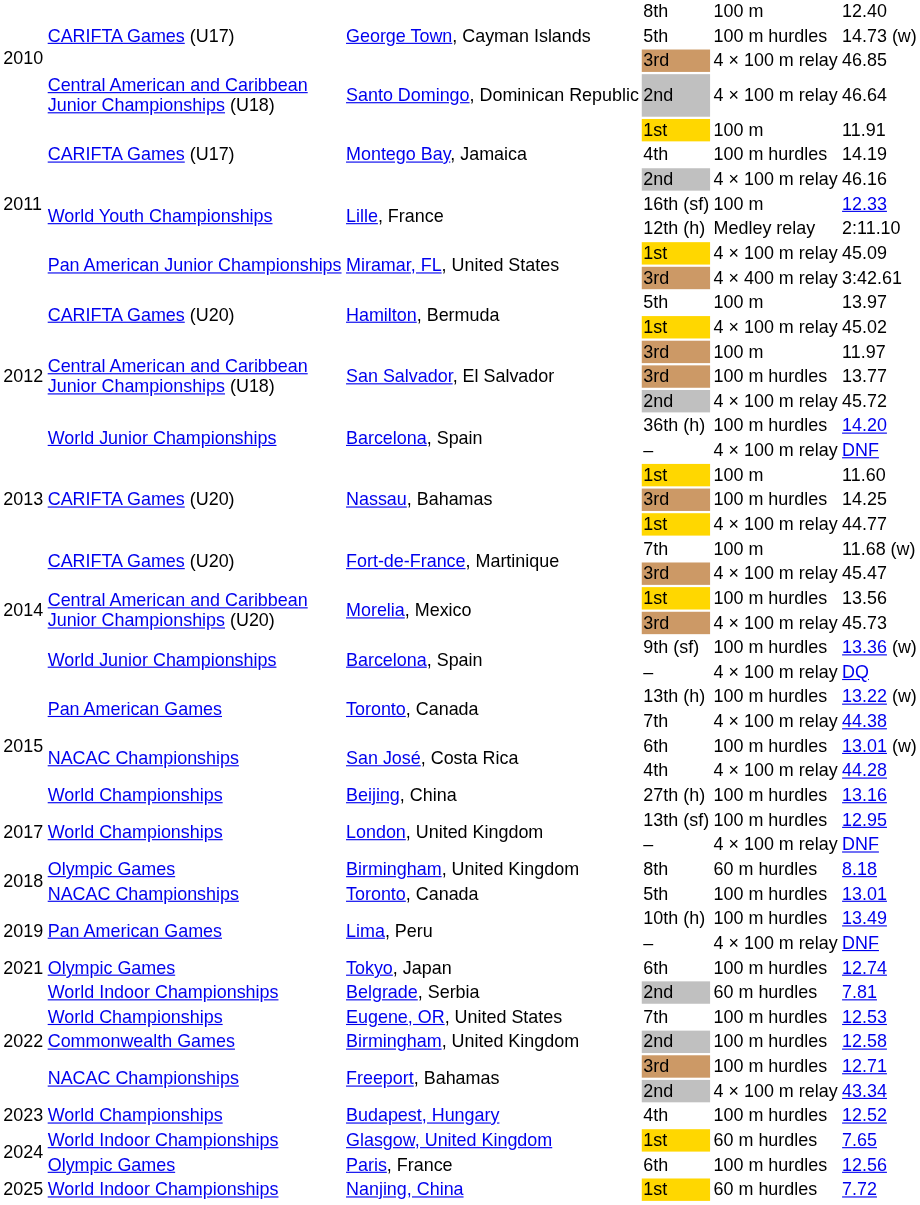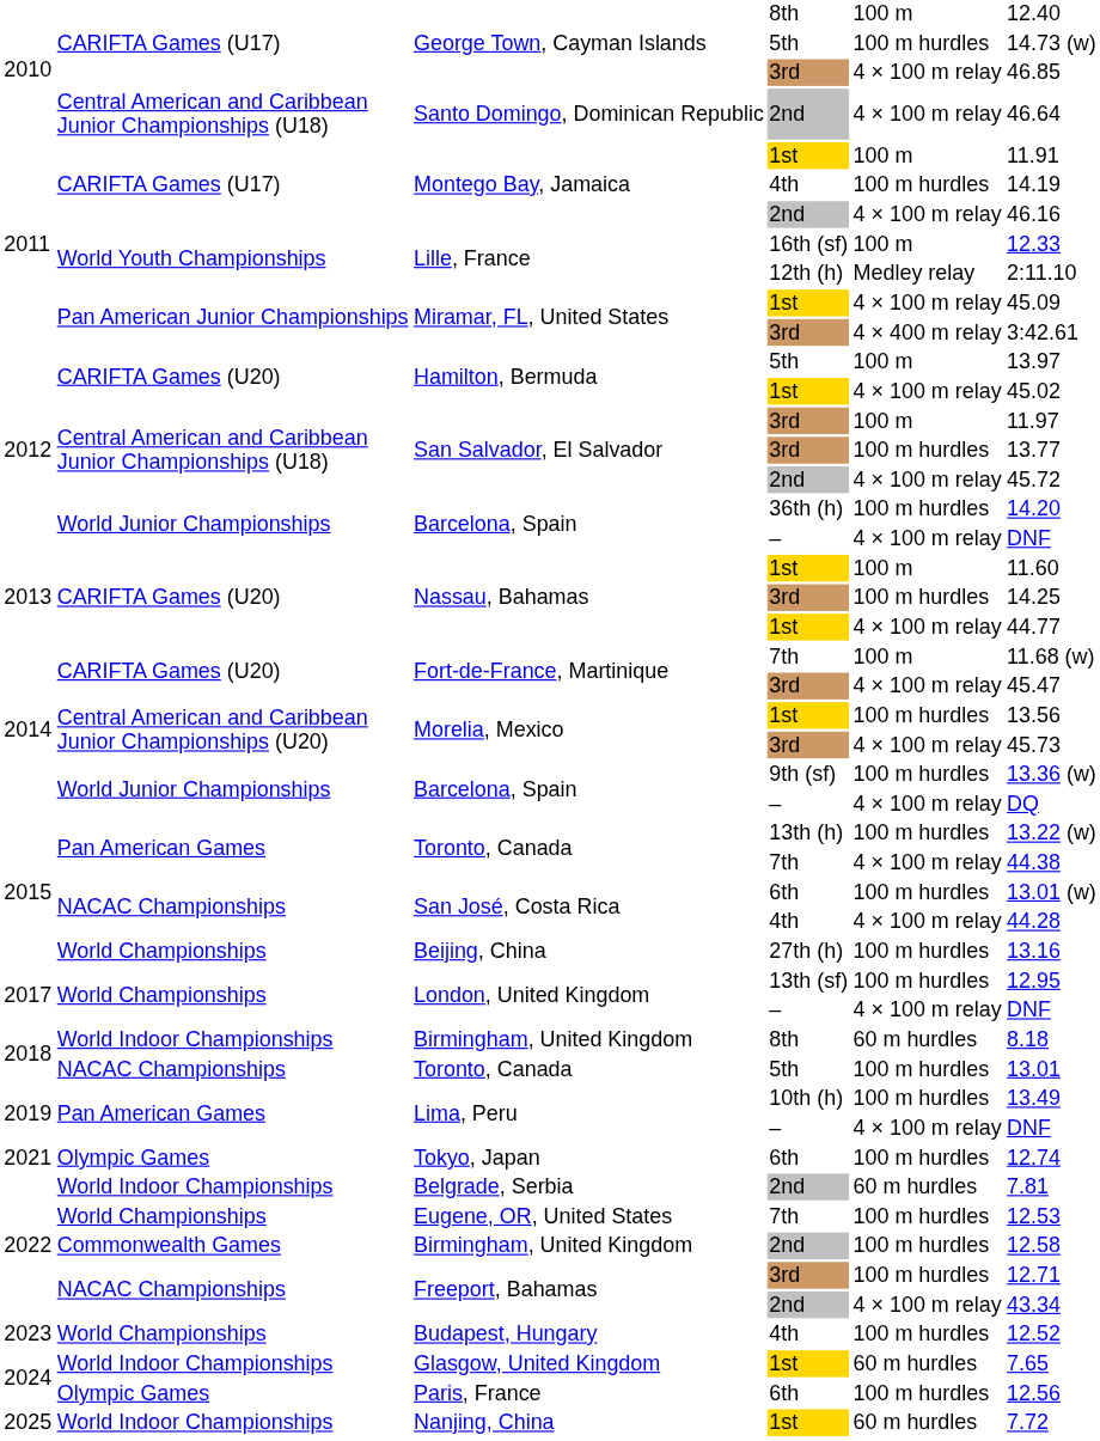 <table>
 <tr>
 <td rowspan=4>2010</td>
 <td rowspan=3><a href='#'>CARIFTA Games</a> (U17)</td>
 <td rowspan=3><a href='#'>George Town</a>, Cayman Islands</td>
 <td>8th</td>
 <td>100 m</td>
 <td>12.40</td>
 </tr>
 <tr>
 <td>5th</td>
 <td>100 m hurdles</td>
 <td>14.73 (w)</td>
 </tr>
 <tr>
 <td bgcolor=cc9966>3rd</td>
 <td>4 × 100 m relay</td>
 <td>46.85</td>
 </tr>
 <tr>
 <td><a href='#'>Central American and Caribbean<br>Junior Championships</a> (U18)</td>
 <td><a href='#'>Santo Domingo</a>, Dominican Republic</td>
 <td bgcolor=silver>2nd</td>
 <td>4 × 100 m relay</td>
 <td>46.64</td>
 </tr>
 <tr>
 <td rowspan=7>2011</td>
 <td rowspan=3><a href='#'>CARIFTA Games</a> (U17)</td>
 <td rowspan=3><a href='#'>Montego Bay</a>, Jamaica</td>
 <td bgcolor=gold>1st</td>
 <td>100 m</td>
 <td>11.91</td>
 </tr>
 <tr>
 <td>4th</td>
 <td>100 m hurdles</td>
 <td>14.19</td>
 </tr>
 <tr>
 <td bgcolor=silver>2nd</td>
 <td>4 × 100 m relay</td>
 <td>46.16</td>
 </tr>
 <tr>
 <td rowspan=2><a href='#'>World Youth Championships</a></td>
 <td rowspan=2><a href='#'>Lille</a>, France</td>
 <td>16th (sf)</td>
 <td>100 m</td>
 <td><a href='#'>12.33</a></td>
 </tr>
 <tr>
 <td>12th (h)</td>
 <td>Medley relay</td>
 <td>2:11.10</td>
 </tr>
 <tr>
 <td rowspan=2><a href='#'>Pan American Junior Championships</a></td>
 <td rowspan=2><a href='#'>Miramar, FL</a>, United States</td>
 <td bgcolor=gold>1st</td>
 <td>4 × 100 m relay</td>
 <td>45.09</td>
 </tr>
 <tr>
 <td bgcolor=cc9966>3rd</td>
 <td>4 × 400 m relay</td>
 <td>3:42.61</td>
 </tr>
 <tr>
 <td rowspan=7>2012</td>
 <td rowspan=2><a href='#'>CARIFTA Games</a> (U20)</td>
 <td rowspan=2><a href='#'>Hamilton</a>, Bermuda</td>
 <td>5th</td>
 <td>100 m</td>
 <td>13.97</td>
 </tr>
 <tr>
 <td bgcolor=gold>1st</td>
 <td>4 × 100 m relay</td>
 <td>45.02</td>
 </tr>
 <tr>
 <td rowspan=3><a href='#'>Central American and Caribbean<br>Junior Championships</a> (U18)</td>
 <td rowspan=3><a href='#'>San Salvador</a>, El Salvador</td>
 <td bgcolor=cc9966>3rd</td>
 <td>100 m</td>
 <td>11.97</td>
 </tr>
 <tr>
 <td bgcolor=cc9966>3rd</td>
 <td>100 m hurdles</td>
 <td>13.77</td>
 </tr>
 <tr>
 <td bgcolor=silver>2nd</td>
 <td>4 × 100 m relay</td>
 <td>45.72</td>
 </tr>
 <tr>
 <td rowspan=2><a href='#'>World Junior Championships</a></td>
 <td rowspan=2><a href='#'>Barcelona</a>, Spain</td>
 <td>36th (h)</td>
 <td>100 m hurdles</td>
 <td><a href='#'>14.20</a></td>
 </tr>
 <tr>
 <td>–</td>
 <td>4 × 100 m relay</td>
 <td><a href='#'>DNF</a></td>
 </tr>
 <tr>
 <td rowspan=3>2013</td>
 <td rowspan=3><a href='#'>CARIFTA Games</a> (U20)</td>
 <td rowspan=3><a href='#'>Nassau</a>, Bahamas</td>
 <td bgcolor=gold>1st</td>
 <td>100 m</td>
 <td>11.60</td>
 </tr>
 <tr>
 <td bgcolor=cc9966>3rd</td>
 <td>100 m hurdles</td>
 <td>14.25</td>
 </tr>
 <tr>
 <td bgcolor=gold>1st</td>
 <td>4 × 100 m relay</td>
 <td>44.77</td>
 </tr>
 <tr>
 <td rowspan=6>2014</td>
 <td rowspan=2><a href='#'>CARIFTA Games</a> (U20)</td>
 <td rowspan=2><a href='#'>Fort-de-France</a>, Martinique</td>
 <td>7th</td>
 <td>100 m</td>
 <td>11.68 (w)</td>
 </tr>
 <tr>
 <td bgcolor=cc9966>3rd</td>
 <td>4 × 100 m relay</td>
 <td>45.47</td>
 </tr>
 <tr>
 <td rowspan=2><a href='#'>Central American and Caribbean<br>Junior Championships</a> (U20)</td>
 <td rowspan=2><a href='#'>Morelia</a>, Mexico</td>
 <td bgcolor=gold>1st</td>
 <td>100 m hurdles</td>
 <td>13.56</td>
 </tr>
 <tr>
 <td bgcolor=cc9966>3rd</td>
 <td>4 × 100 m relay</td>
 <td>45.73</td>
 </tr>
 <tr>
 <td rowspan=2><a href='#'>World Junior Championships</a></td>
 <td rowspan=2><a href='#'>Barcelona</a>, Spain</td>
 <td>9th (sf)</td>
 <td>100 m hurdles</td>
 <td><a href='#'>13.36</a> (w)</td>
 </tr>
 <tr>
 <td>–</td>
 <td>4 × 100 m relay</td>
 <td><a href='#'>DQ</a></td>
 </tr>
 <tr>
 <td rowspan=5>2015</td>
 <td rowspan=2><a href='#'>Pan American Games</a></td>
 <td rowspan=2><a href='#'>Toronto</a>, Canada</td>
 <td>13th (h)</td>
 <td>100 m hurdles</td>
 <td><a href='#'>13.22</a> (w)</td>
 </tr>
 <tr>
 <td>7th</td>
 <td>4 × 100 m relay</td>
 <td><a href='#'>44.38</a></td>
 </tr>
 <tr>
 <td rowspan=2><a href='#'>NACAC Championships</a></td>
 <td rowspan=2><a href='#'>San José</a>, Costa Rica</td>
 <td>6th</td>
 <td>100 m hurdles</td>
 <td><a href='#'>13.01</a> (w)</td>
 </tr>
 <tr>
 <td>4th</td>
 <td>4 × 100 m relay</td>
 <td><a href='#'>44.28</a></td>
 </tr>
 <tr>
 <td><a href='#'>World Championships</a></td>
 <td><a href='#'>Beijing</a>, China</td>
 <td>27th (h)</td>
 <td>100 m hurdles</td>
 <td><a href='#'>13.16</a></td>
 </tr>
 <tr>
 <td rowspan=2>2017</td>
 <td rowspan=2><a href='#'>World Championships</a></td>
 <td rowspan=2><a href='#'>London</a>, United Kingdom</td>
 <td>13th (sf)</td>
 <td>100 m hurdles</td>
 <td><a href='#'>12.95</a></td>
 </tr>
 <tr>
 <td>–</td>
 <td>4 × 100 m relay</td>
 <td><a href='#'>DNF</a></td>
 </tr>
 <tr>
 <td rowspan=2>2018</td>
-<td><a href='#'>Olympic Games</a></td>
+<td><a href='#'>World Indoor Championships</a></td>
 <td><a href='#'>Birmingham</a>, United Kingdom</td>
 <td>8th</td>
 <td>60 m hurdles</td>
 <td><a href='#'>8.18</a></td>
 </tr>
 <tr>
 <td><a href='#'>NACAC Championships</a></td>
 <td><a href='#'>Toronto</a>, Canada</td>
 <td>5th</td>
 <td>100 m hurdles</td>
 <td><a href='#'>13.01</a></td>
 </tr>
 <tr>
 <td rowspan=2>2019</td>
 <td rowspan=2><a href='#'>Pan American Games</a></td>
 <td rowspan=2><a href='#'>Lima</a>, Peru</td>
 <td>10th (h)</td>
 <td>100 m hurdles</td>
 <td><a href='#'>13.49</a></td>
 </tr>
 <tr>
 <td>–</td>
 <td>4 × 100 m relay</td>
 <td><a href='#'>DNF</a></td>
 </tr>
 <tr>
 <td>2021</td>
 <td><a href='#'>Olympic Games</a></td>
 <td><a href='#'>Tokyo</a>, Japan</td>
 <td>6th</td>
 <td>100 m hurdles</td>
 <td><a href='#'>12.74</a></td>
 </tr>
 <tr>
 <td rowspan=5>2022</td>
 <td><a href='#'>World Indoor Championships</a></td>
 <td><a href='#'>Belgrade</a>, Serbia</td>
 <td bgcolor=silver>2nd</td>
 <td>60 m hurdles</td>
 <td><a href='#'>7.81</a> </td>
 </tr>
 <tr>
 <td><a href='#'>World Championships</a></td>
 <td><a href='#'>Eugene, OR</a>, United States</td>
 <td>7th</td>
 <td>100 m hurdles</td>
 <td><a href='#'>12.53</a></td>
 </tr>
 <tr>
 <td><a href='#'>Commonwealth Games</a></td>
 <td><a href='#'>Birmingham</a>, United Kingdom</td>
 <td bgcolor=silver>2nd</td>
 <td>100 m hurdles</td>
 <td><a href='#'>12.58</a></td>
 </tr>
 <tr>
 <td rowspan=2><a href='#'>NACAC Championships</a></td>
 <td rowspan=2><a href='#'>Freeport</a>, Bahamas</td>
 <td bgcolor=cc9966>3rd</td>
 <td>100 m hurdles</td>
 <td><a href='#'>12.71</a></td>
 </tr>
 <tr>
 <td bgcolor=silver>2nd</td>
 <td>4 × 100 m relay</td>
 <td><a href='#'>43.34</a></td>
 </tr>
 <tr>
 <td>2023</td>
 <td><a href='#'>World Championships</a></td>
 <td><a href='#'>Budapest, Hungary</a></td>
 <td>4th</td>
 <td>100 m hurdles</td>
 <td><a href='#'>12.52</a></td>
 </tr>
 <tr>
 <td rowspan=2>2024</td>
 <td><a href='#'>World Indoor Championships</a></td>
 <td><a href='#'>Glasgow, United Kingdom</a></td>
 <td bgcolor=gold>1st</td>
 <td>60 m hurdles</td>
 <td><a href='#'>7.65</a> </td>
 </tr>
 <tr>
 <td><a href='#'>Olympic Games</a></td>
 <td><a href='#'>Paris</a>, France</td>
 <td>6th</td>
 <td>100 m hurdles</td>
 <td><a href='#'>12.56</a></td>
 </tr>
 <tr>
 <td>2025</td>
 <td><a href='#'>World Indoor Championships</a></td>
 <td><a href='#'>Nanjing, China</a></td>
 <td bgcolor=gold>1st</td>
 <td>60 m hurdles</td>
 <td><a href='#'>7.72</a></td>
 </tr>
 </table>
